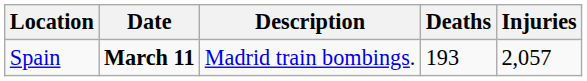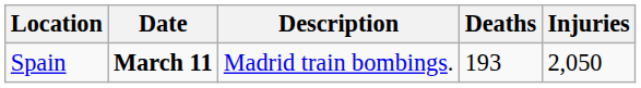 <table class="wikitable sortable">
 <tr>
 <th scope="col">Location</th>
 <th scope="col" data-sort-type="date">Date</th>
 <th scope="col" class="unsortable">Description</th>
 <th scope="col" data-sort-type="number">Deaths</th>
 <th scope="col" data-sort-type="number">Injuries</th>
 </tr>
 <tr>
 <td><a href='#'>Spain</a></td>
 <td><strong>March 11</strong></td>
 <td><a href='#'>Madrid train bombings</a>.</td>
 <td>193</td>
-<td>2,057</td>
+<td>2,050</td>
 </tr>
 </table>
